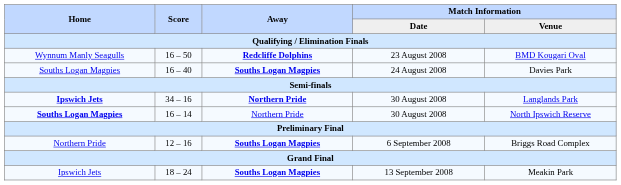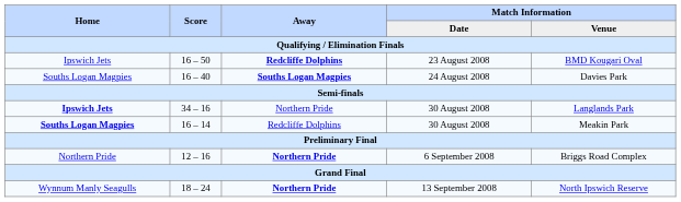 <table border=1 style="border-collapse:collapse; font-size:90%; text-align:center;" cellpadding=3 cellspacing=0>
 <tr bgcolor=#C1D8FF>
 <th rowspan=2 width=16%>Home</th>
 <th rowspan=2 width=5%>Score</th>
 <th rowspan=2 width=16%>Away</th>
 <th colspan=2>Match Information</th>
 </tr>
 <tr bgcolor=#EFEFEF>
 <th width=14%>Date</th>
 <th width=14%>Venue</th>
 </tr>
 <tr bgcolor="#D0E7FF">
 <td colspan=7><strong>Qualifying / Elimination Finals</strong></td>
 </tr>
 <tr bgcolor=#F5FAFF>
-<td> <a href='#'>Wynnum Manly Seagulls</a></td>
+<td> <a href='#'>Ipswich Jets</a></td>
 <td>16 – 50</td>
 <td> <strong><a href='#'>Redcliffe Dolphins</a></strong></td>
 <td>23 August 2008</td>
 <td><a href='#'>BMD Kougari Oval</a></td>
 </tr>
 <tr bgcolor=#F5FAFF>
 <td> <a href='#'>Souths Logan Magpies</a></td>
 <td>16 – 40</td>
 <td> <strong><a href='#'>Souths Logan Magpies</a></strong></td>
 <td>24 August 2008</td>
 <td>Davies Park</td>
 </tr>
 <tr bgcolor="#D0E7FF">
 <td colspan=7><strong>Semi-finals</strong></td>
 </tr>
 <tr bgcolor=#F5FAFF>
 <td> <strong><a href='#'>Ipswich Jets</a></strong></td>
 <td>34 – 16</td>
-<td><strong> <a href='#'>Northern Pride</a></strong></td>
+<td> <a href='#'>Northern Pride</a></td>
 <td>30 August 2008</td>
 <td><a href='#'>Langlands Park</a></td>
 </tr>
 <tr bgcolor=#F5FAFF>
 <td> <strong><a href='#'>Souths Logan Magpies</a></strong></td>
 <td>16 – 14</td>
-<td> <a href='#'>Northern Pride</a></td>
+<td> <a href='#'>Redcliffe Dolphins</a></td>
 <td>30 August 2008</td>
-<td><a href='#'>North Ipswich Reserve</a></td>
+<td>Meakin Park</td>
 </tr>
 <tr bgcolor="#D0E7FF">
 <td colspan=7><strong>Preliminary Final</strong></td>
 </tr>
 <tr bgcolor=#F5FAFF>
 <td> <a href='#'>Northern Pride</a></td>
 <td>12 – 16</td>
-<td> <strong><a href='#'>Souths Logan Magpies</a></strong></td>
+<td> <strong><a href='#'>Northern Pride</a></strong></td>
 <td>6 September 2008</td>
 <td>Briggs Road Complex</td>
 </tr>
 <tr bgcolor="#D0E7FF">
 <td colspan=7><strong>Grand Final</strong></td>
 </tr>
 <tr bgcolor=#F5FAFF>
-<td> <a href='#'>Ipswich Jets</a></td>
+<td> <a href='#'>Wynnum Manly Seagulls</a></td>
 <td>18 – 24</td>
-<td> <strong><a href='#'>Souths Logan Magpies</a></strong></td>
+<td> <strong><a href='#'>Northern Pride</a></strong></td>
 <td>13 September 2008</td>
-<td>Meakin Park</td>
+<td><a href='#'>North Ipswich Reserve</a></td>
 </tr>
 </table>
